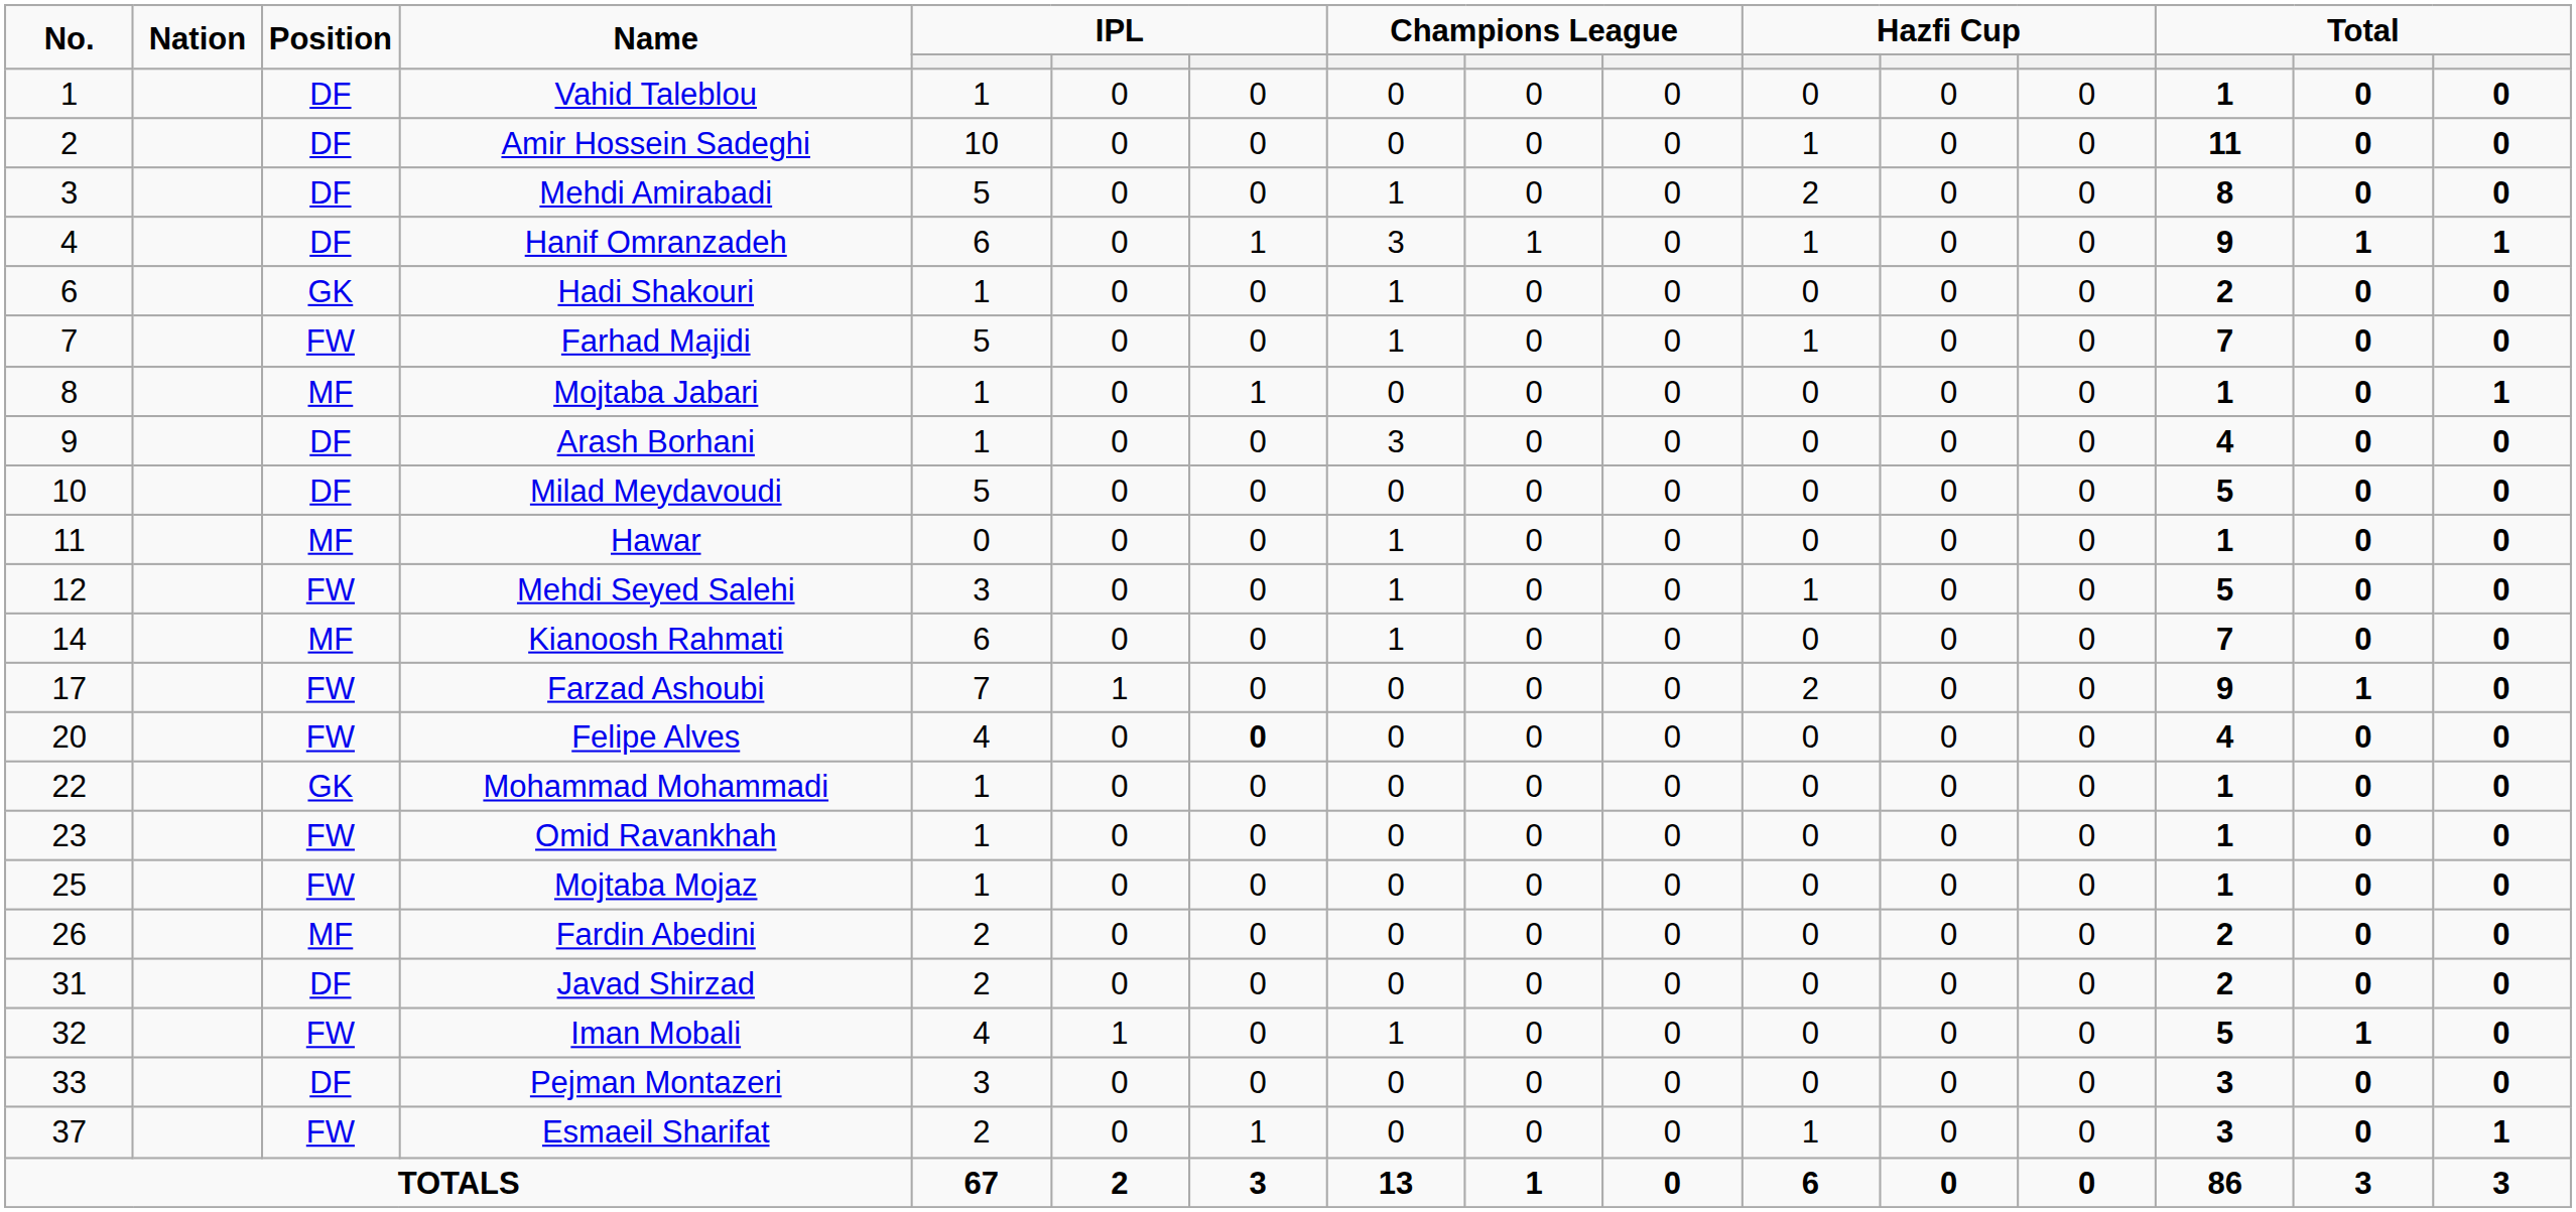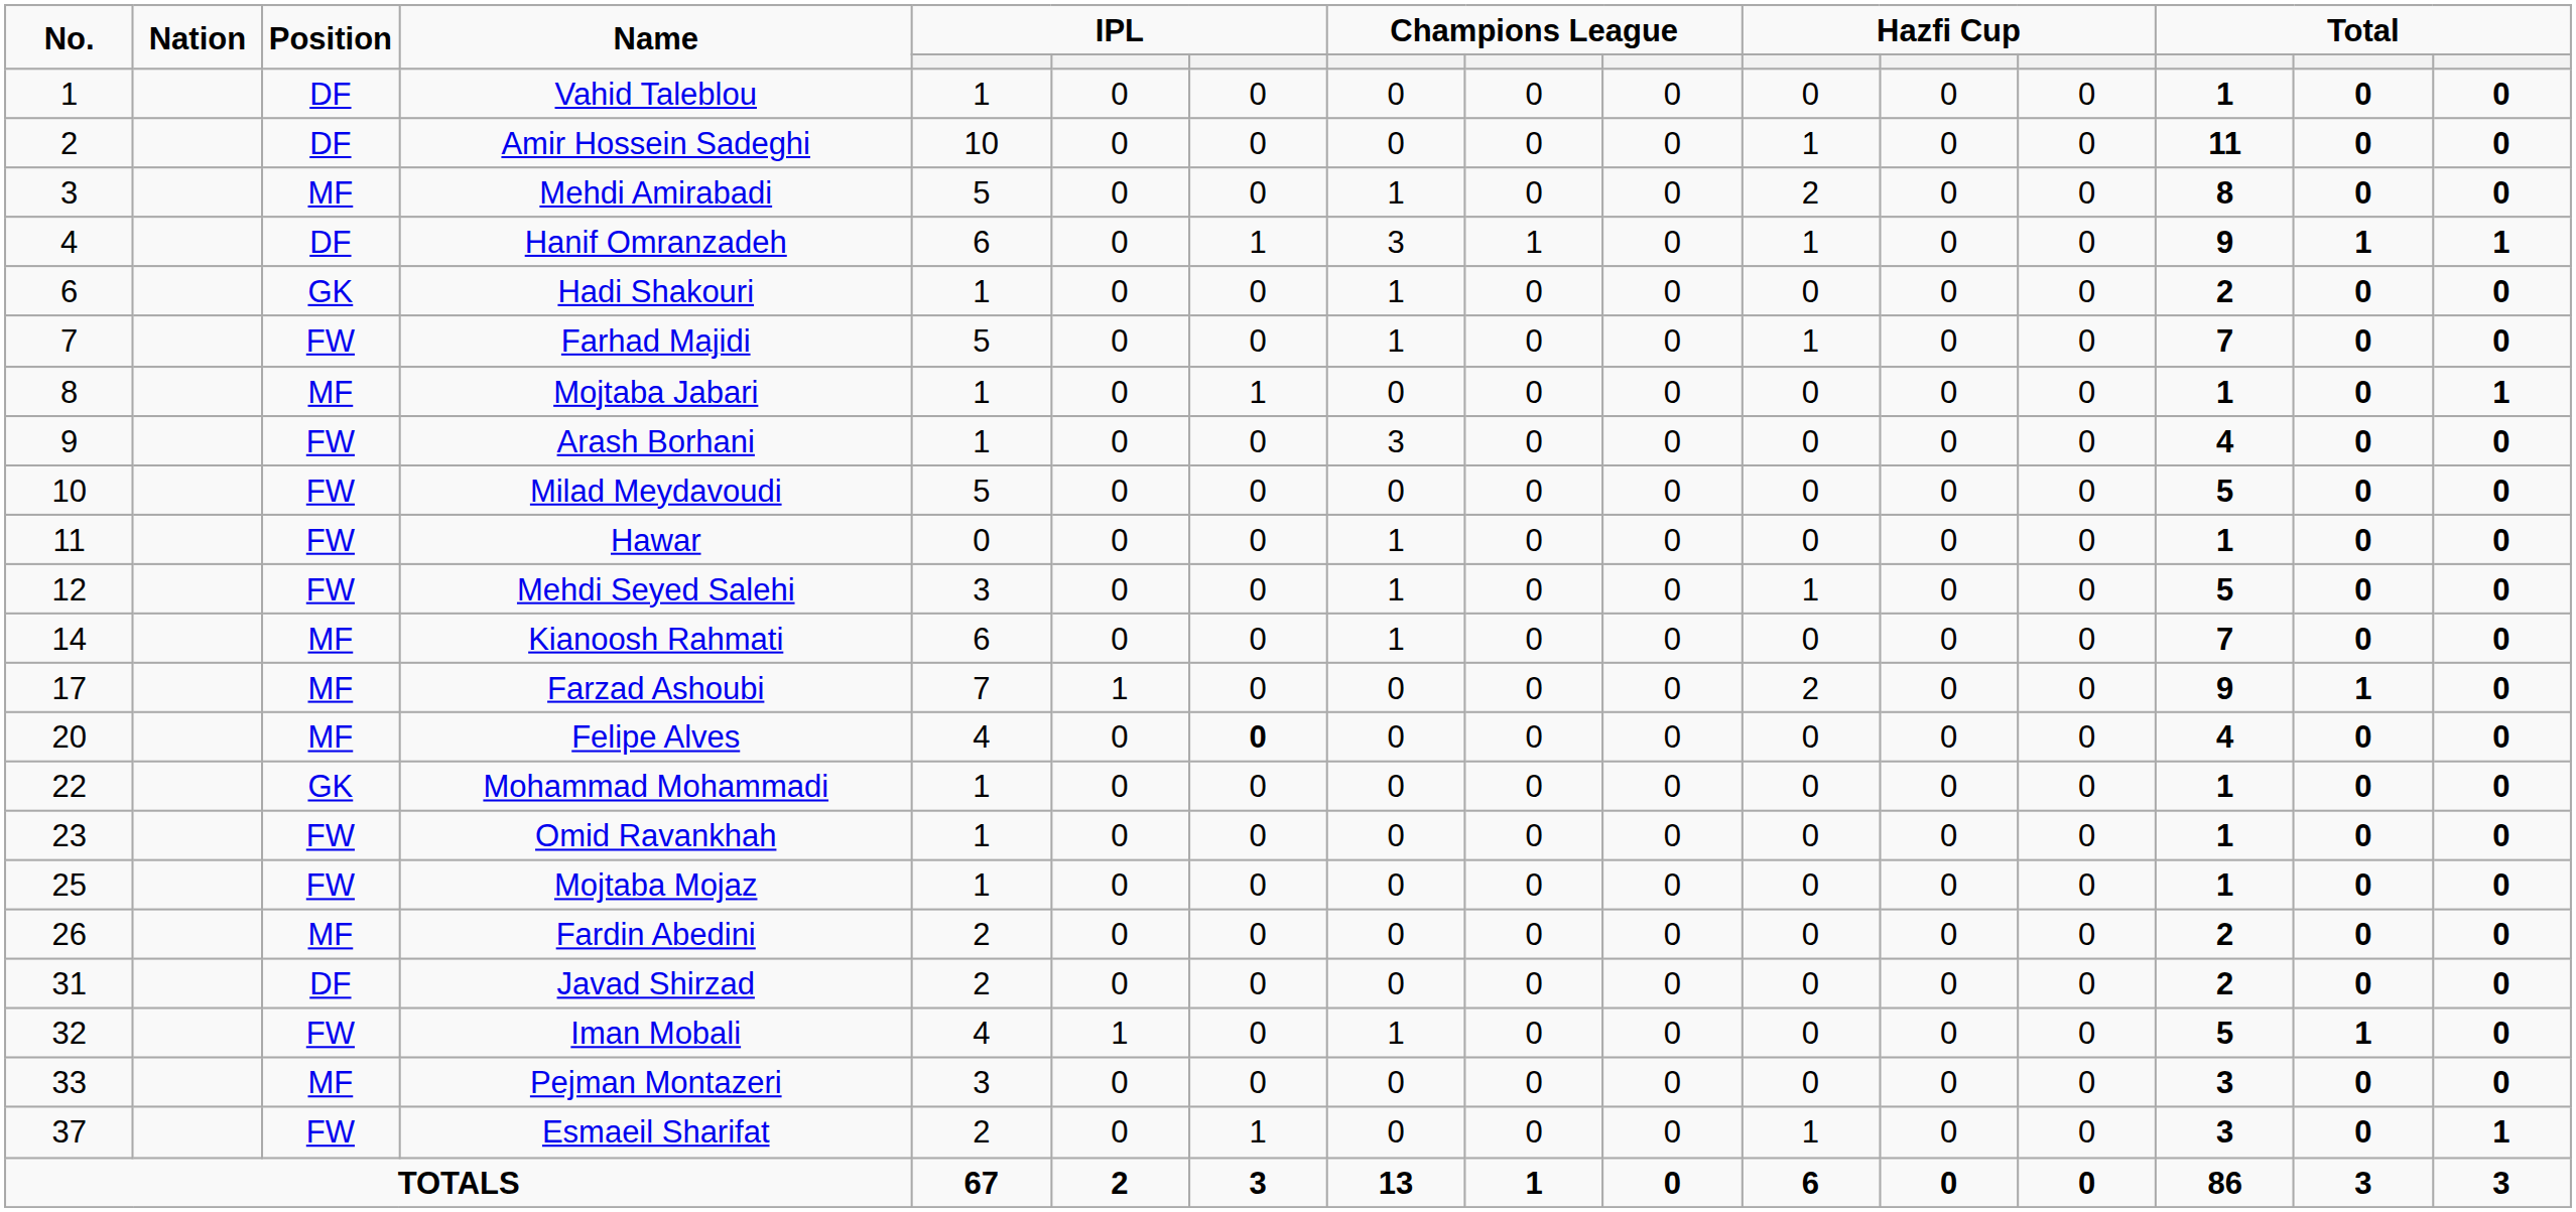 <table class="wikitable" style="font-size: 95%; text-align: center;">
 <tr>
 <td rowspan="2" width="5%" align="center"><strong>No.</strong></td>
 <td rowspan="2" width="5%" align="center"><strong>Nation</strong></td>
 <td rowspan="2" width="5%" align="center"><strong>Position</strong></td>
 <td rowspan="2" width="20%" align="center"><strong>Name</strong></td>
 <td colspan="3" align="center"><strong>IPL</strong></td>
 <td colspan="3" align="center"><strong>Champions League</strong></td>
 <td colspan="3" align="center"><strong>Hazfi Cup</strong></td>
 <td colspan="3" align="center"><strong>Total</strong></td>
 </tr>
 <tr>
 <th width=60></th>
 <th width=60></th>
 <th width=60></th>
 <th width=60></th>
 <th width=60></th>
 <th width=60></th>
 <th width=60></th>
 <th width=60></th>
 <th width=60></th>
 <th width=60></th>
 <th width=60></th>
 <th width=60></th>
 </tr>
 <tr>
 <td>1</td>
 <td></td>
 <td><a href='#'>DF</a></td>
 <td><a href='#'>Vahid Taleblou</a></td>
 <td>1</td>
 <td>0</td>
 <td>0</td>
 <td>0</td>
 <td>0</td>
 <td>0</td>
 <td>0</td>
 <td>0</td>
 <td>0</td>
 <td><strong>1</strong></td>
 <td><strong>0</strong></td>
 <td><strong>0</strong></td>
 </tr>
 <tr>
 <td>2</td>
 <td></td>
 <td><a href='#'>DF</a></td>
 <td><a href='#'>Amir Hossein Sadeghi</a></td>
 <td>10</td>
 <td>0</td>
 <td>0</td>
 <td>0</td>
 <td>0</td>
 <td>0</td>
 <td>1</td>
 <td>0</td>
 <td>0</td>
 <td><strong>11</strong></td>
 <td><strong>0</strong></td>
 <td><strong>0</strong></td>
 </tr>
 <tr>
 <td>3</td>
 <td></td>
-<td><a href='#'>DF</a></td>
+<td><a href='#'>MF</a></td>
 <td><a href='#'>Mehdi Amirabadi</a></td>
 <td>5</td>
 <td>0</td>
 <td>0</td>
 <td>1</td>
 <td>0</td>
 <td>0</td>
 <td>2</td>
 <td>0</td>
 <td>0</td>
 <td><strong>8</strong></td>
 <td><strong>0</strong></td>
 <td><strong>0</strong></td>
 </tr>
 <tr>
 <td>4</td>
 <td></td>
 <td><a href='#'>DF</a></td>
 <td><a href='#'>Hanif Omranzadeh</a></td>
 <td>6</td>
 <td>0</td>
 <td>1</td>
 <td>3</td>
 <td>1</td>
 <td>0</td>
 <td>1</td>
 <td>0</td>
 <td>0</td>
 <td><strong>9</strong></td>
 <td><strong>1</strong></td>
 <td><strong>1</strong></td>
 </tr>
 <tr>
 <td>6</td>
 <td></td>
 <td><a href='#'>GK</a></td>
 <td><a href='#'>Hadi Shakouri</a></td>
 <td>1</td>
 <td>0</td>
 <td>0</td>
 <td>1</td>
 <td>0</td>
 <td>0</td>
 <td>0</td>
 <td>0</td>
 <td>0</td>
 <td><strong>2</strong></td>
 <td><strong>0</strong></td>
 <td><strong>0</strong></td>
 </tr>
 <tr>
 <td>7</td>
 <td></td>
 <td><a href='#'>FW</a></td>
 <td><a href='#'>Farhad Majidi</a></td>
 <td>5</td>
 <td>0</td>
 <td>0</td>
 <td>1</td>
 <td>0</td>
 <td>0</td>
 <td>1</td>
 <td>0</td>
 <td>0</td>
 <td><strong>7</strong></td>
 <td><strong>0</strong></td>
 <td><strong>0</strong></td>
 </tr>
 <tr>
 <td>8</td>
 <td></td>
 <td><a href='#'>MF</a></td>
 <td><a href='#'>Mojtaba Jabari</a></td>
 <td>1</td>
 <td>0</td>
 <td>1</td>
 <td>0</td>
 <td>0</td>
 <td>0</td>
 <td>0</td>
 <td>0</td>
 <td>0</td>
 <td><strong>1</strong></td>
 <td><strong>0</strong></td>
 <td><strong>1</strong></td>
 </tr>
 <tr>
 <td>9</td>
 <td></td>
-<td><a href='#'>DF</a></td>
+<td><a href='#'>FW</a></td>
 <td><a href='#'>Arash Borhani</a></td>
 <td>1</td>
 <td>0</td>
 <td>0</td>
 <td>3</td>
 <td>0</td>
 <td>0</td>
 <td>0</td>
 <td>0</td>
 <td>0</td>
 <td><strong>4</strong></td>
 <td><strong>0</strong></td>
 <td><strong>0</strong></td>
 </tr>
 <tr>
 <td>10</td>
 <td></td>
-<td><a href='#'>DF</a></td>
+<td><a href='#'>FW</a></td>
 <td><a href='#'>Milad Meydavoudi</a></td>
 <td>5</td>
 <td>0</td>
 <td>0</td>
 <td>0</td>
 <td>0</td>
 <td>0</td>
 <td>0</td>
 <td>0</td>
 <td>0</td>
 <td><strong>5</strong></td>
 <td><strong>0</strong></td>
 <td><strong>0</strong></td>
 </tr>
 <tr>
 <td>11</td>
 <td></td>
-<td><a href='#'>MF</a></td>
+<td><a href='#'>FW</a></td>
 <td><a href='#'>Hawar</a></td>
 <td>0</td>
 <td>0</td>
 <td>0</td>
 <td>1</td>
 <td>0</td>
 <td>0</td>
 <td>0</td>
 <td>0</td>
 <td>0</td>
 <td><strong>1</strong></td>
 <td><strong>0</strong></td>
 <td><strong>0</strong></td>
 </tr>
 <tr>
 <td>12</td>
 <td></td>
 <td><a href='#'>FW</a></td>
 <td><a href='#'>Mehdi Seyed Salehi</a></td>
 <td>3</td>
 <td>0</td>
 <td>0</td>
 <td>1</td>
 <td>0</td>
 <td>0</td>
 <td>1</td>
 <td>0</td>
 <td>0</td>
 <td><strong>5</strong></td>
 <td><strong>0</strong></td>
 <td><strong>0</strong></td>
 </tr>
 <tr>
 <td>14</td>
 <td></td>
 <td><a href='#'>MF</a></td>
 <td><a href='#'>Kianoosh Rahmati</a></td>
 <td>6</td>
 <td>0</td>
 <td>0</td>
 <td>1</td>
 <td>0</td>
 <td>0</td>
 <td>0</td>
 <td>0</td>
 <td>0</td>
 <td><strong>7</strong></td>
 <td><strong>0</strong></td>
 <td><strong>0</strong></td>
 </tr>
 <tr>
 <td>17</td>
 <td></td>
-<td><a href='#'>FW</a></td>
+<td><a href='#'>MF</a></td>
 <td><a href='#'>Farzad Ashoubi</a></td>
 <td>7</td>
 <td>1</td>
 <td>0</td>
 <td>0</td>
 <td>0</td>
 <td>0</td>
 <td>2</td>
 <td>0</td>
 <td>0</td>
 <td><strong>9</strong></td>
 <td><strong>1</strong></td>
 <td><strong>0</strong></td>
 </tr>
 <tr>
 <td>20</td>
 <td></td>
-<td><a href='#'>FW</a></td>
+<td><a href='#'>MF</a></td>
 <td><a href='#'>Felipe Alves</a></td>
 <td>4</td>
 <td>0</td>
 <td><strong>0</strong></td>
 <td>0</td>
 <td>0</td>
 <td>0</td>
 <td>0</td>
 <td>0</td>
 <td>0</td>
 <td><strong>4</strong></td>
 <td><strong>0</strong></td>
 <td><strong>0</strong></td>
 </tr>
 <tr>
 <td>22</td>
 <td></td>
 <td><a href='#'>GK</a></td>
 <td><a href='#'>Mohammad Mohammadi</a></td>
 <td>1</td>
 <td>0</td>
 <td>0</td>
 <td>0</td>
 <td>0</td>
 <td>0</td>
 <td>0</td>
 <td>0</td>
 <td>0</td>
 <td><strong>1</strong></td>
 <td><strong>0</strong></td>
 <td><strong>0</strong></td>
 </tr>
 <tr>
 <td>23</td>
 <td></td>
 <td><a href='#'>FW</a></td>
 <td><a href='#'>Omid Ravankhah</a></td>
 <td>1</td>
 <td>0</td>
 <td>0</td>
 <td>0</td>
 <td>0</td>
 <td>0</td>
 <td>0</td>
 <td>0</td>
 <td>0</td>
 <td><strong>1</strong></td>
 <td><strong>0</strong></td>
 <td><strong>0</strong></td>
 </tr>
 <tr>
 <td>25</td>
 <td></td>
 <td><a href='#'>FW</a></td>
 <td><a href='#'>Mojtaba Mojaz</a></td>
 <td>1</td>
 <td>0</td>
 <td>0</td>
 <td>0</td>
 <td>0</td>
 <td>0</td>
 <td>0</td>
 <td>0</td>
 <td>0</td>
 <td><strong>1</strong></td>
 <td><strong>0</strong></td>
 <td><strong>0</strong></td>
 </tr>
 <tr>
 <td>26</td>
 <td></td>
 <td><a href='#'>MF</a></td>
 <td><a href='#'>Fardin Abedini</a></td>
 <td>2</td>
 <td>0</td>
 <td>0</td>
 <td>0</td>
 <td>0</td>
 <td>0</td>
 <td>0</td>
 <td>0</td>
 <td>0</td>
 <td><strong>2</strong></td>
 <td><strong>0</strong></td>
 <td><strong>0</strong></td>
 </tr>
 <tr>
 <td>31</td>
 <td></td>
 <td><a href='#'>DF</a></td>
 <td><a href='#'>Javad Shirzad</a></td>
 <td>2</td>
 <td>0</td>
 <td>0</td>
 <td>0</td>
 <td>0</td>
 <td>0</td>
 <td>0</td>
 <td>0</td>
 <td>0</td>
 <td><strong>2</strong></td>
 <td><strong>0</strong></td>
 <td><strong>0</strong></td>
 </tr>
 <tr>
 <td>32</td>
 <td></td>
 <td><a href='#'>FW</a></td>
 <td><a href='#'>Iman Mobali</a></td>
 <td>4</td>
 <td>1</td>
 <td>0</td>
 <td>1</td>
 <td>0</td>
 <td>0</td>
 <td>0</td>
 <td>0</td>
 <td>0</td>
 <td><strong>5</strong></td>
 <td><strong>1</strong></td>
 <td><strong>0</strong></td>
 </tr>
 <tr>
 <td>33</td>
 <td></td>
-<td><a href='#'>DF</a></td>
+<td><a href='#'>MF</a></td>
 <td><a href='#'>Pejman Montazeri</a></td>
 <td>3</td>
 <td>0</td>
 <td>0</td>
 <td>0</td>
 <td>0</td>
 <td>0</td>
 <td>0</td>
 <td>0</td>
 <td>0</td>
 <td><strong>3</strong></td>
 <td><strong>0</strong></td>
 <td><strong>0</strong></td>
 </tr>
 <tr>
 <td>37</td>
 <td></td>
 <td><a href='#'>FW</a></td>
 <td><a href='#'>Esmaeil Sharifat</a></td>
 <td>2</td>
 <td>0</td>
 <td>1</td>
 <td>0</td>
 <td>0</td>
 <td>0</td>
 <td>1</td>
 <td>0</td>
 <td>0</td>
 <td><strong>3</strong></td>
 <td><strong>0</strong></td>
 <td><strong>1</strong></td>
 </tr>
 <tr>
 <td colspan="4"><strong>TOTALS</strong></td>
 <td><strong>67</strong></td>
 <td><strong>2</strong></td>
 <td><strong>3</strong></td>
 <td><strong>13</strong></td>
 <td><strong>1</strong></td>
 <td><strong>0</strong></td>
 <td><strong>6</strong></td>
 <td><strong>0</strong></td>
 <td><strong>0</strong></td>
 <td><strong>86</strong></td>
 <td><strong>3</strong></td>
 <td><strong>3</strong></td>
 </tr>
 <tr>
 </tr>
 </table>
